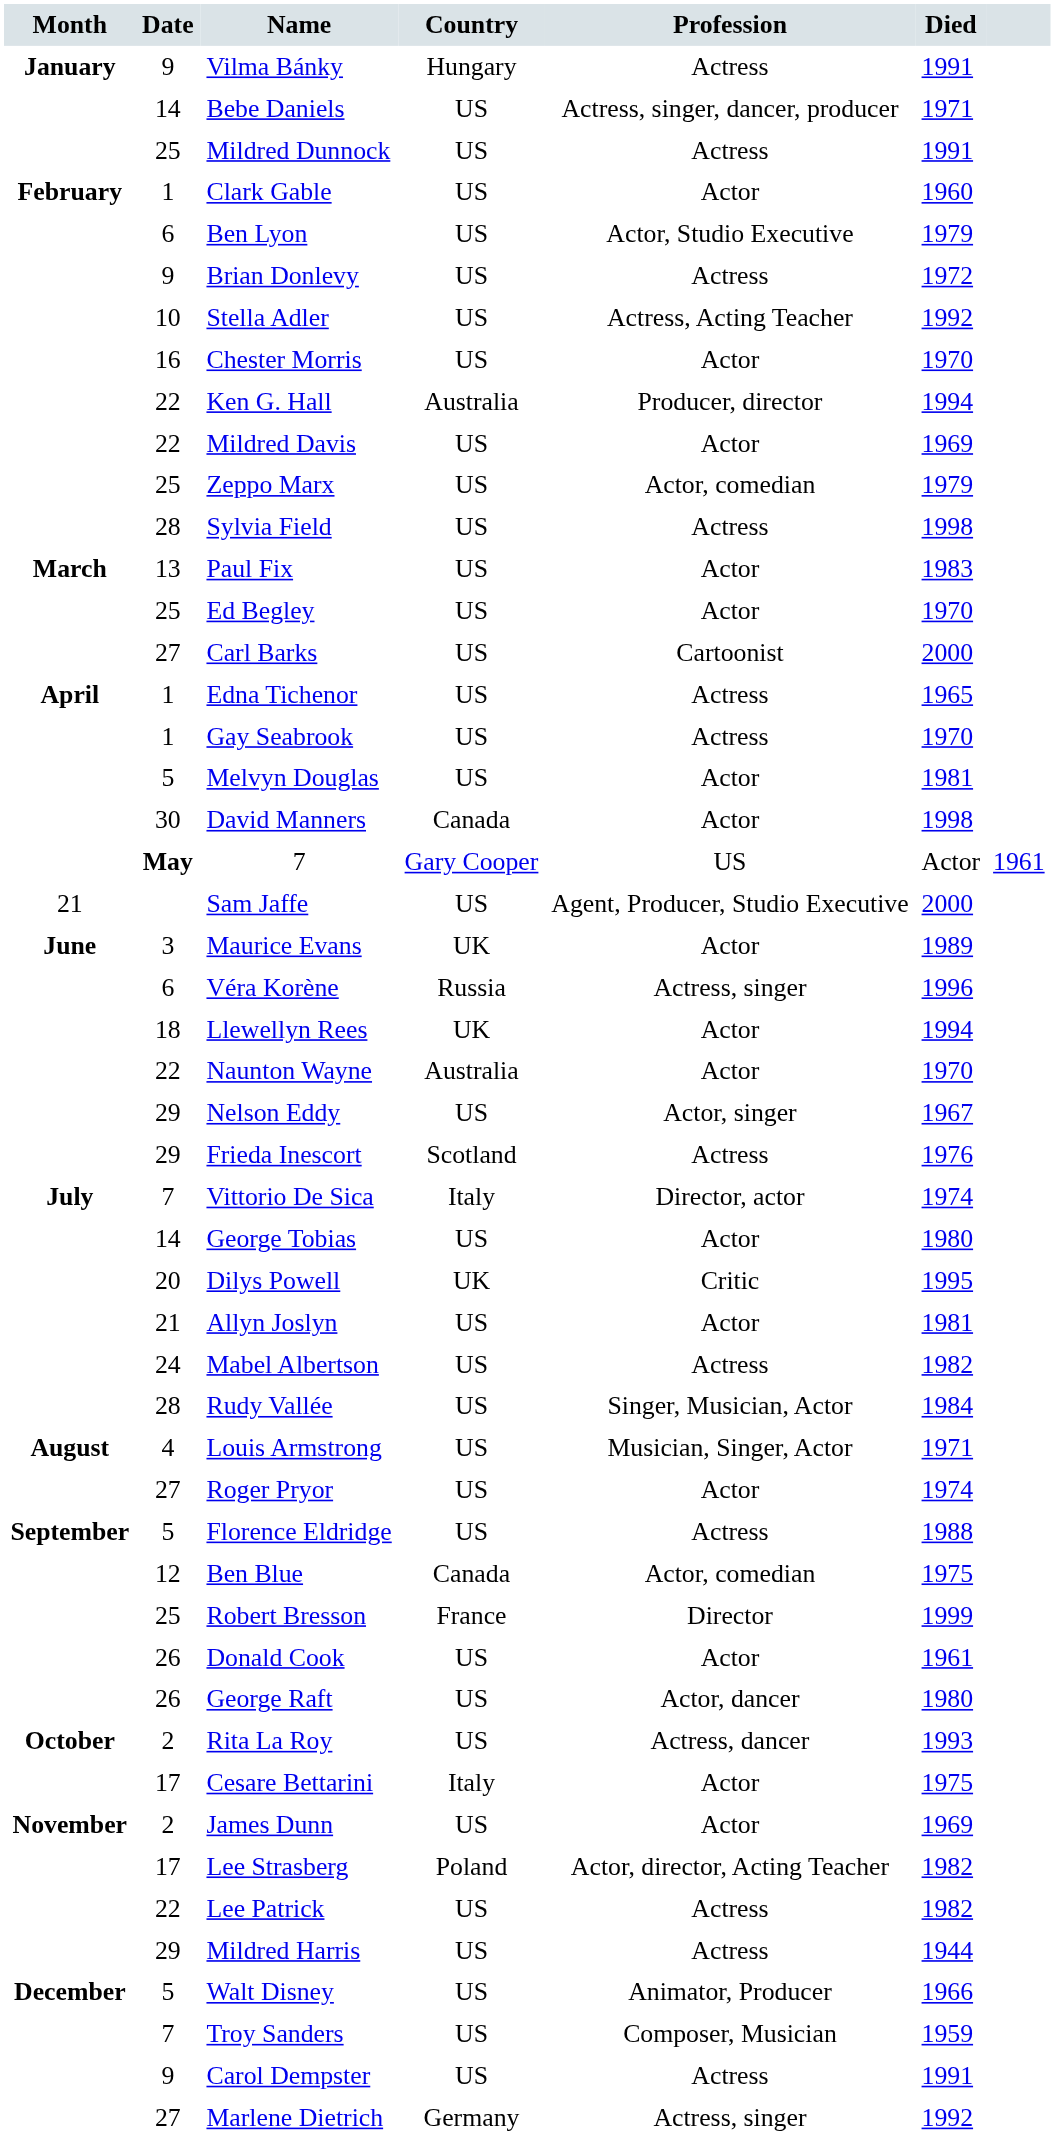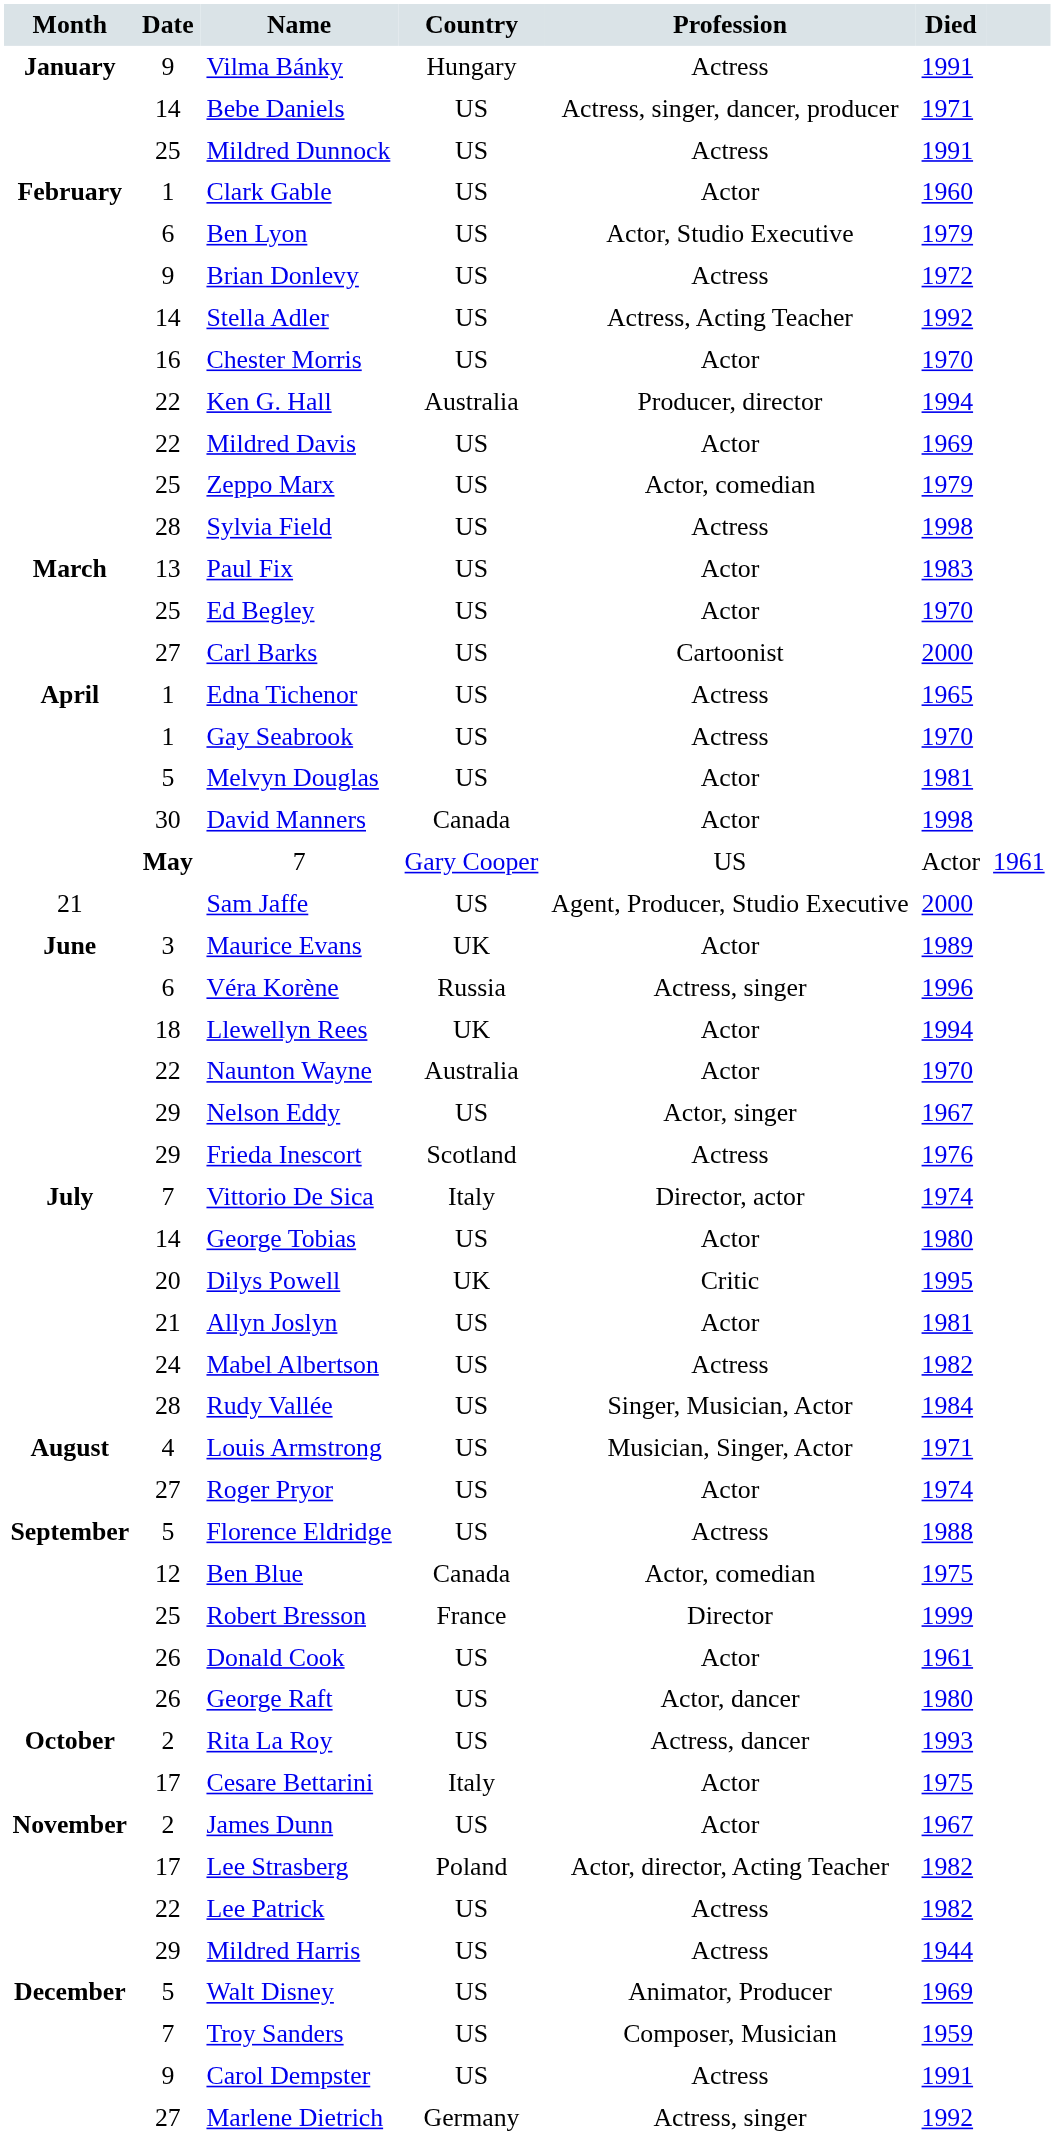 <table cellspacing="0" cellpadding="4" border="0">
 <tr style="background:#dae3e7; text-align:center;">
 <td><strong>Month</strong></td>
 <td><strong>Date</strong></td>
 <td><strong>Name</strong></td>
 <td><strong>Country</strong></td>
 <td><strong>Profession</strong></td>
 <td><strong>Died</strong></td>
 <td></td>
 </tr>
 <tr valign="top">
 <td rowspan=3 style="text-align:center; vertical-align:top;"><strong>January</strong></td>
 <td style="text-align:center;">9</td>
 <td><a href='#'>Vilma Bánky</a></td>
 <td style="text-align:center;">Hungary</td>
 <td style="text-align:center;">Actress</td>
 <td><a href='#'>1991</a></td>
 <td></td>
 </tr>
 <tr>
 <td style="text-align:center;">14</td>
 <td><a href='#'>Bebe Daniels</a></td>
 <td style="text-align:center;">US</td>
 <td style="text-align:center;">Actress, singer, dancer, producer</td>
 <td><a href='#'>1971</a></td>
 <td></td>
 </tr>
 <tr>
 <td style="text-align:center;">25</td>
 <td><a href='#'>Mildred Dunnock</a></td>
 <td style="text-align:center;">US</td>
 <td style="text-align:center;">Actress</td>
 <td><a href='#'>1991</a></td>
 <td></td>
 </tr>
 <tr>
 <td rowspan=9 style="text-align:center; vertical-align:top;"><strong>February</strong></td>
 <td style="text-align:center;">1</td>
 <td><a href='#'>Clark Gable</a></td>
 <td style="text-align:center;">US</td>
 <td style="text-align:center;">Actor</td>
 <td><a href='#'>1960</a></td>
 <td></td>
 </tr>
 <tr>
 <td style="text-align:center;">6</td>
 <td><a href='#'>Ben Lyon</a></td>
 <td style="text-align:center;">US</td>
 <td style="text-align:center;">Actor, Studio Executive</td>
 <td><a href='#'>1979</a></td>
 <td></td>
 </tr>
 <tr>
 <td style="text-align:center;">9</td>
 <td><a href='#'>Brian Donlevy</a></td>
 <td style="text-align:center;">US</td>
 <td style="text-align:center;">Actress</td>
 <td><a href='#'>1972</a></td>
 <td></td>
 </tr>
 <tr>
-<td style="text-align:center;">10</td>
+<td style="text-align:center;">14</td>
 <td><a href='#'>Stella Adler</a></td>
 <td style="text-align:center;">US</td>
 <td style="text-align:center;">Actress, Acting Teacher</td>
 <td><a href='#'>1992</a></td>
 <td></td>
 </tr>
 <tr>
 <td style="text-align:center;">16</td>
 <td><a href='#'>Chester Morris</a></td>
 <td style="text-align:center;">US</td>
 <td style="text-align:center;">Actor</td>
 <td><a href='#'>1970</a></td>
 <td></td>
 </tr>
 <tr>
 <td style="text-align:center;">22</td>
 <td><a href='#'>Ken G. Hall</a></td>
 <td style="text-align:center;">Australia</td>
 <td style="text-align:center;">Producer, director</td>
 <td><a href='#'>1994</a></td>
 <td></td>
 </tr>
 <tr>
 <td style="text-align:center;">22</td>
 <td><a href='#'>Mildred Davis</a></td>
 <td style="text-align:center;">US</td>
 <td style="text-align:center;">Actor</td>
 <td><a href='#'>1969</a></td>
 <td></td>
 </tr>
 <tr>
 <td style="text-align:center;">25</td>
 <td><a href='#'>Zeppo Marx</a></td>
 <td style="text-align:center;">US</td>
 <td style="text-align:center;">Actor, comedian</td>
 <td><a href='#'>1979</a></td>
 <td></td>
 </tr>
 <tr>
 <td style="text-align:center;">28</td>
 <td><a href='#'>Sylvia Field</a></td>
 <td style="text-align:center;">US</td>
 <td style="text-align:center;">Actress</td>
 <td><a href='#'>1998</a></td>
 <td></td>
 </tr>
 <tr>
 <td rowspan=3 style="text-align:center; vertical-align:top;"><strong>March</strong></td>
 <td style="text-align:center;">13</td>
 <td><a href='#'>Paul Fix</a></td>
 <td style="text-align:center;">US</td>
 <td style="text-align:center;">Actor</td>
 <td><a href='#'>1983</a></td>
 <td></td>
 </tr>
 <tr>
 <td style="text-align:center;">25</td>
 <td><a href='#'>Ed Begley</a></td>
 <td style="text-align:center;">US</td>
 <td style="text-align:center;">Actor</td>
 <td><a href='#'>1970</a></td>
 <td></td>
 </tr>
 <tr>
 <td style="text-align:center;">27</td>
 <td><a href='#'>Carl Barks</a></td>
 <td style="text-align:center;">US</td>
 <td style="text-align:center;">Cartoonist</td>
 <td><a href='#'>2000</a></td>
 <td></td>
 </tr>
 <tr>
 <td rowspan=5 style="text-align:center; vertical-align:top;"><strong>April</strong></td>
 <td style="text-align:center;">1</td>
 <td><a href='#'>Edna Tichenor</a></td>
 <td style="text-align:center;">US</td>
 <td style="text-align:center;">Actress</td>
 <td><a href='#'>1965</a></td>
 <td></td>
 </tr>
 <tr>
 <td style="text-align:center;">1</td>
 <td><a href='#'>Gay Seabrook</a></td>
 <td style="text-align:center;">US</td>
 <td style="text-align:center;">Actress</td>
 <td><a href='#'>1970</a></td>
 <td></td>
 </tr>
 <tr>
 <td style="text-align:center;">5</td>
 <td><a href='#'>Melvyn Douglas</a></td>
 <td style="text-align:center;">US</td>
 <td style="text-align:center;">Actor</td>
 <td><a href='#'>1981</a></td>
 <td></td>
 </tr>
 <tr>
 <td style="text-align:center;">30</td>
 <td><a href='#'>David Manners</a></td>
 <td style="text-align:center;">Canada</td>
 <td style="text-align:center;">Actor</td>
 <td><a href='#'>1998</a></td>
 <td></td>
 </tr>
 <tr>
 <td rowspan=2 style="text-align:center; vertical-align:top;"><strong>May</strong></td>
 <td style="text-align:center;">7</td>
 <td><a href='#'>Gary Cooper</a></td>
 <td style="text-align:center;">US</td>
 <td style="text-align:center;">Actor</td>
 <td><a href='#'>1961</a></td>
 <td></td>
 </tr>
 <tr>
 <td style="text-align:center;">21</td>
 <td><a href='#'>Sam Jaffe</a></td>
 <td style="text-align:center;">US</td>
 <td style="text-align:center;">Agent, Producer, Studio Executive</td>
 <td><a href='#'>2000</a></td>
 <td></td>
 </tr>
 <tr>
 <td rowspan=6 style="text-align:center; vertical-align:top;"><strong>June</strong></td>
 <td style="text-align:center;">3</td>
 <td><a href='#'>Maurice Evans</a></td>
 <td style="text-align:center;">UK</td>
 <td style="text-align:center;">Actor</td>
 <td><a href='#'>1989</a></td>
 <td></td>
 </tr>
 <tr>
 <td style="text-align:center;">6</td>
 <td><a href='#'>Véra Korène</a></td>
 <td style="text-align:center;">Russia</td>
 <td style="text-align:center;">Actress, singer</td>
 <td><a href='#'>1996</a></td>
 <td></td>
 </tr>
 <tr>
 <td style="text-align:center;">18</td>
 <td><a href='#'>Llewellyn Rees</a></td>
 <td style="text-align:center;">UK</td>
 <td style="text-align:center;">Actor</td>
 <td><a href='#'>1994</a></td>
 <td></td>
 </tr>
 <tr>
 <td style="text-align:center;">22</td>
 <td><a href='#'>Naunton Wayne</a></td>
 <td style="text-align:center;">Australia</td>
 <td style="text-align:center;">Actor</td>
 <td><a href='#'>1970</a></td>
 <td></td>
 </tr>
 <tr>
 <td style="text-align:center;">29</td>
 <td><a href='#'>Nelson Eddy</a></td>
 <td style="text-align:center;">US</td>
 <td style="text-align:center;">Actor, singer</td>
 <td><a href='#'>1967</a></td>
 <td></td>
 </tr>
 <tr>
 <td style="text-align:center;">29</td>
 <td><a href='#'>Frieda Inescort</a></td>
 <td style="text-align:center;">Scotland</td>
 <td style="text-align:center;">Actress</td>
 <td><a href='#'>1976</a></td>
 <td></td>
 </tr>
 <tr>
 <td rowspan=6 style="text-align:center; vertical-align:top;"><strong>July</strong></td>
 <td style="text-align:center;">7</td>
 <td><a href='#'>Vittorio De Sica</a></td>
 <td style="text-align:center;">Italy</td>
 <td style="text-align:center;">Director, actor</td>
 <td><a href='#'>1974</a></td>
 <td></td>
 </tr>
 <tr>
 <td style="text-align:center;">14</td>
 <td><a href='#'>George Tobias</a></td>
 <td style="text-align:center;">US</td>
 <td style="text-align:center;">Actor</td>
 <td><a href='#'>1980</a></td>
 <td></td>
 </tr>
 <tr>
 <td style="text-align:center;">20</td>
 <td><a href='#'>Dilys Powell</a></td>
 <td style="text-align:center;">UK</td>
 <td style="text-align:center;">Critic</td>
 <td><a href='#'>1995</a></td>
 <td></td>
 </tr>
 <tr>
 <td style="text-align:center;">21</td>
 <td><a href='#'>Allyn Joslyn</a></td>
 <td style="text-align:center;">US</td>
 <td style="text-align:center;">Actor</td>
 <td><a href='#'>1981</a></td>
 <td></td>
 </tr>
 <tr>
 <td style="text-align:center;">24</td>
 <td><a href='#'>Mabel Albertson</a></td>
 <td style="text-align:center;">US</td>
 <td style="text-align:center;">Actress</td>
 <td><a href='#'>1982</a></td>
 <td></td>
 </tr>
 <tr>
 <td style="text-align:center;">28</td>
 <td><a href='#'>Rudy Vallée</a></td>
 <td style="text-align:center;">US</td>
 <td style="text-align:center;">Singer, Musician, Actor</td>
 <td><a href='#'>1984</a></td>
 <td></td>
 </tr>
 <tr>
 <td rowspan=2 style="text-align:center; vertical-align:top;"><strong>August</strong></td>
 <td style="text-align:center;">4</td>
 <td><a href='#'>Louis Armstrong</a></td>
 <td style="text-align:center;">US</td>
 <td style="text-align:center;">Musician, Singer, Actor</td>
 <td><a href='#'>1971</a></td>
 <td></td>
 </tr>
 <tr>
 <td style="text-align:center;">27</td>
 <td><a href='#'>Roger Pryor</a></td>
 <td style="text-align:center;">US</td>
 <td style="text-align:center;">Actor</td>
 <td><a href='#'>1974</a></td>
 <td></td>
 </tr>
 <tr>
 <td rowspan=5 style="text-align:center; vertical-align:top;"><strong>September</strong></td>
 <td style="text-align:center;">5</td>
 <td><a href='#'>Florence Eldridge</a></td>
 <td style="text-align:center;">US</td>
 <td style="text-align:center;">Actress</td>
 <td><a href='#'>1988</a></td>
 <td></td>
 </tr>
 <tr>
 <td style="text-align:center;">12</td>
 <td><a href='#'>Ben Blue</a></td>
 <td style="text-align:center;">Canada</td>
 <td style="text-align:center;">Actor, comedian</td>
 <td><a href='#'>1975</a></td>
 <td></td>
 </tr>
 <tr>
 <td style="text-align:center;">25</td>
 <td><a href='#'>Robert Bresson</a></td>
 <td style="text-align:center;">France</td>
 <td style="text-align:center;">Director</td>
 <td><a href='#'>1999</a></td>
 <td></td>
 </tr>
 <tr>
 <td style="text-align:center;">26</td>
 <td><a href='#'>Donald Cook</a></td>
 <td style="text-align:center;">US</td>
 <td style="text-align:center;">Actor</td>
 <td><a href='#'>1961</a></td>
 <td></td>
 </tr>
 <tr>
 <td style="text-align:center;">26</td>
 <td><a href='#'>George Raft</a></td>
 <td style="text-align:center;">US</td>
 <td style="text-align:center;">Actor, dancer</td>
 <td><a href='#'>1980</a></td>
 <td></td>
 </tr>
 <tr>
 <td rowspan=2 style="text-align:center; vertical-align:top;"><strong>October</strong></td>
 <td style="text-align:center;">2</td>
 <td><a href='#'>Rita La Roy</a></td>
 <td style="text-align:center;">US</td>
 <td style="text-align:center;">Actress, dancer</td>
 <td><a href='#'>1993</a></td>
 <td></td>
 </tr>
 <tr>
 <td style="text-align:center;">17</td>
 <td><a href='#'>Cesare Bettarini</a></td>
 <td style="text-align:center;">Italy</td>
 <td style="text-align:center;">Actor</td>
 <td><a href='#'>1975</a></td>
 <td></td>
 </tr>
 <tr>
 <td rowspan=4 style="text-align:center; vertical-align:top;"><strong>November</strong></td>
 <td style="text-align:center;">2</td>
 <td><a href='#'>James Dunn</a></td>
 <td style="text-align:center;">US</td>
 <td style="text-align:center;">Actor</td>
-<td><a href='#'>1969</a></td>
+<td><a href='#'>1967</a></td>
 <td></td>
 </tr>
 <tr>
 <td style="text-align:center;">17</td>
 <td><a href='#'>Lee Strasberg</a></td>
 <td style="text-align:center;">Poland</td>
 <td style="text-align:center;">Actor, director, Acting Teacher</td>
 <td><a href='#'>1982</a></td>
 <td></td>
 </tr>
 <tr>
 <td style="text-align:center;">22</td>
 <td><a href='#'>Lee Patrick</a></td>
 <td style="text-align:center;">US</td>
 <td style="text-align:center;">Actress</td>
 <td><a href='#'>1982</a></td>
 <td></td>
 </tr>
 <tr>
 <td style="text-align:center;">29</td>
 <td><a href='#'>Mildred Harris</a></td>
 <td style="text-align:center;">US</td>
 <td style="text-align:center;">Actress</td>
 <td><a href='#'>1944</a></td>
 <td></td>
 </tr>
 <tr>
 <td rowspan=4 style="text-align:center; vertical-align:top;"><strong>December</strong></td>
 <td style="text-align:center;">5</td>
 <td><a href='#'>Walt Disney</a></td>
 <td style="text-align:center;">US</td>
 <td style="text-align:center;">Animator, Producer</td>
-<td><a href='#'>1966</a></td>
+<td><a href='#'>1969</a></td>
 <td></td>
 </tr>
 <tr>
 <td style="text-align:center;">7</td>
 <td><a href='#'>Troy Sanders</a></td>
 <td style="text-align:center;">US</td>
 <td style="text-align:center;">Composer, Musician</td>
 <td><a href='#'>1959</a></td>
 <td></td>
 </tr>
 <tr>
 <td style="text-align:center;">9</td>
 <td><a href='#'>Carol Dempster</a></td>
 <td style="text-align:center;">US</td>
 <td style="text-align:center;">Actress</td>
 <td><a href='#'>1991</a></td>
 <td></td>
 </tr>
 <tr>
 <td style="text-align:center;">27</td>
 <td><a href='#'>Marlene Dietrich</a></td>
 <td style="text-align:center;">Germany</td>
 <td style="text-align:center;">Actress, singer</td>
 <td><a href='#'>1992</a></td>
 <td></td>
 </tr>
 <tr>
 </tr>
 </table>
